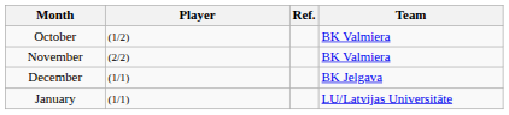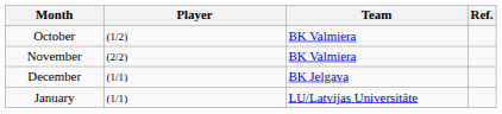 <table class="wikitable sortable" border="1">
 <tr>
 <th width=20%>Month</th>
 <th width=37%>Player</th>
+<th width=37%>Team</th>
 <th width=5% class=unsortable>Ref.</th>
-<th width=37%>Team</th>
 </tr>
 <tr>
 <td align=center>October</td>
 <td> <small>(1/2)</small></td>
+<td><a href='#'>BK Valmiera</a></td>
 <td align=center></td>
-<td><a href='#'>BK Valmiera</a></td>
 </tr>
 <tr>
 <td align=center>November</td>
 <td> <small>(2/2)</small></td>
+<td><a href='#'>BK Valmiera</a></td>
 <td align=center></td>
-<td><a href='#'>BK Valmiera</a></td>
 </tr>
 <tr>
 <td align=center>December</td>
 <td> <small>(1/1)</small></td>
+<td><a href='#'>BK Jelgava</a></td>
 <td align=center></td>
-<td><a href='#'>BK Jelgava</a></td>
 </tr>
 <tr>
 <td align=center>January</td>
 <td> <small>(1/1)</small></td>
+<td><a href='#'>LU/Latvijas Universitāte</a></td>
 <td align=center></td>
-<td><a href='#'>LU/Latvijas Universitāte</a></td>
 </tr>
 </table>
